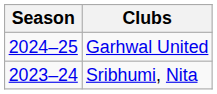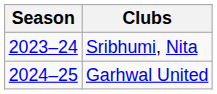 <table class="wikitable" style="text-align:left;">
 <tr>
 <th>Season</th>
 <th>Clubs</th>
 </tr>
 <tr>
+<td align="center"><a href='#'>2023–24</a></td>
+<td><a href='#'>Sribhumi</a>,  <a href='#'>Nita</a></td>
+</tr>
+<tr>
 <td align="center"><a href='#'>2024–25</a></td>
 <td><a href='#'>Garhwal United</a></td>
 </tr>
-<tr>
-<td align="center"><a href='#'>2023–24</a></td>
-<td><a href='#'>Sribhumi</a>,  <a href='#'>Nita</a></td>
-</tr>
 </table>
